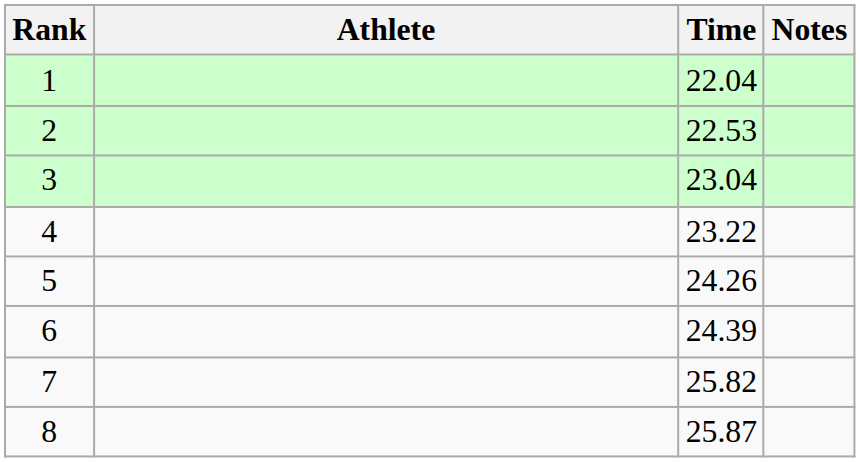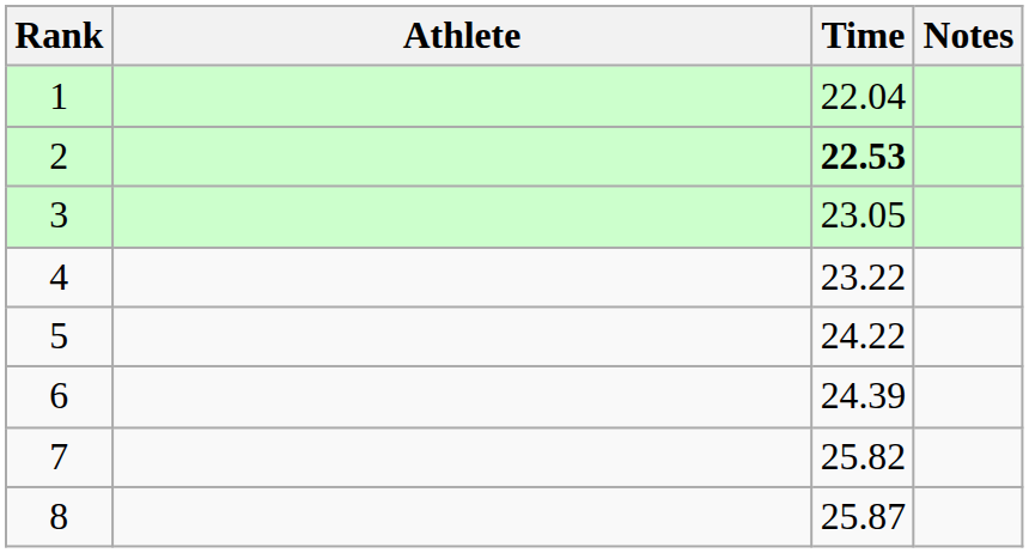 <table class="wikitable" style="text-align:center">
 <tr>
 <th>Rank</th>
 <th Style="width:18em">Athlete</th>
 <th>Time</th>
 <th>Notes</th>
 </tr>
 <tr style="background:#cfc">
 <td>1</td>
 <td style="text-align:left"></td>
 <td>22.04</td>
 <td></td>
 </tr>
 <tr style="background:#cfc">
 <td>2</td>
 <td style="text-align:left"></td>
-<td>22.53</td>
+<td><strong>22.53</strong></td>
 <td></td>
 </tr>
 <tr style="background:#cfc">
 <td>3</td>
 <td style="text-align:left"></td>
-<td>23.04</td>
+<td>23.05</td>
 <td></td>
 </tr>
 <tr>
 <td>4</td>
 <td style="text-align:left"></td>
 <td>23.22</td>
 <td></td>
 </tr>
 <tr>
 <td>5</td>
 <td style="text-align:left"></td>
-<td>24.26</td>
+<td>24.22</td>
 <td></td>
 </tr>
 <tr>
 <td>6</td>
 <td style="text-align:left"></td>
 <td>24.39</td>
 <td></td>
 </tr>
 <tr>
 <td>7</td>
 <td style="text-align:left"></td>
 <td>25.82</td>
 <td></td>
 </tr>
 <tr>
 <td>8</td>
 <td style="text-align:left"></td>
 <td>25.87</td>
 <td></td>
 </tr>
 </table>
